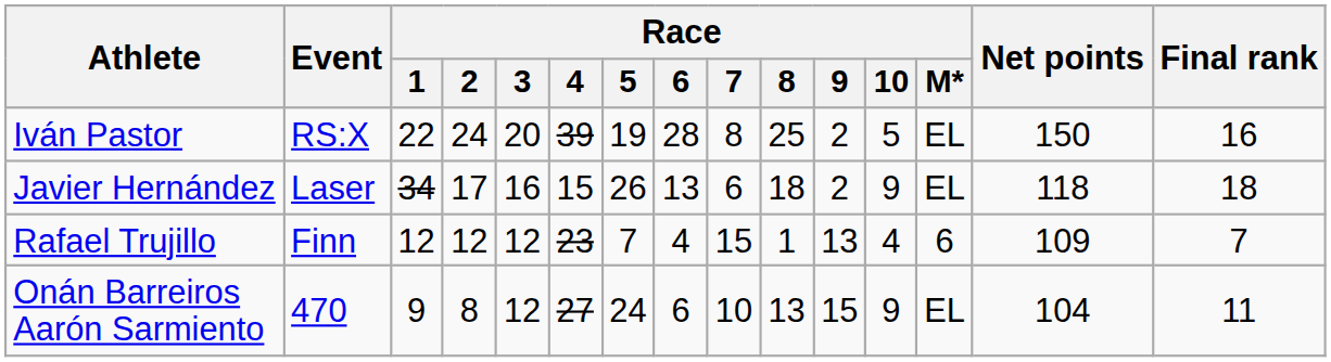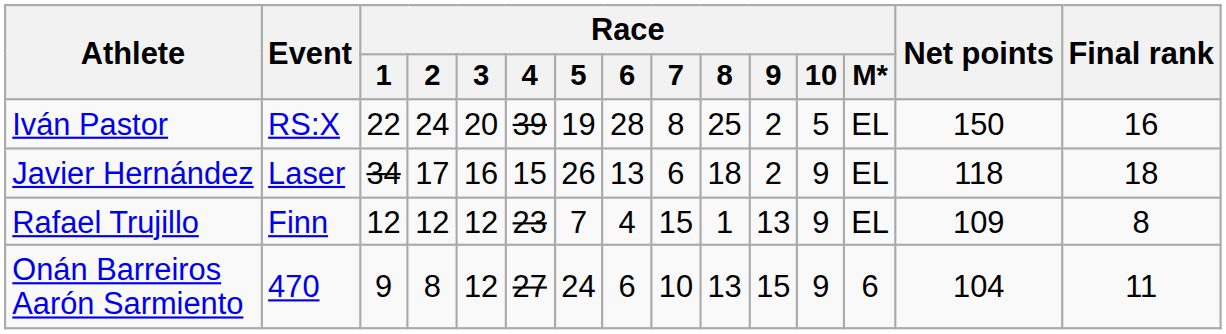 <table class="wikitable" style="font-size:90%">
 <tr>
 <th rowspan=2>Athlete</th>
 <th rowspan=2>Event</th>
 <th colspan=11>Race</th>
 <th rowspan=2>Net points</th>
 <th rowspan=2>Final rank</th>
 </tr>
 <tr style="font-size:95%">
 <th>1</th>
 <th>2</th>
 <th>3</th>
 <th>4</th>
 <th>5</th>
 <th>6</th>
 <th>7</th>
 <th>8</th>
 <th>9</th>
 <th>10</th>
 <th>M*</th>
 </tr>
 <tr align=center>
 <td align=left><a href='#'>Iván Pastor</a></td>
 <td align=left><a href='#'>RS:X</a></td>
 <td>22</td>
 <td>24</td>
 <td>20</td>
 <td><s>39</s></td>
 <td>19</td>
 <td>28</td>
 <td>8</td>
 <td>25</td>
 <td>2</td>
 <td>5</td>
 <td>EL</td>
 <td>150</td>
 <td>16</td>
 </tr>
 <tr align=center>
 <td align=left><a href='#'>Javier Hernández</a></td>
 <td align=left><a href='#'>Laser</a></td>
 <td><s>34</s></td>
 <td>17</td>
 <td>16</td>
 <td>15</td>
 <td>26</td>
 <td>13</td>
 <td>6</td>
 <td>18</td>
 <td>2</td>
 <td>9</td>
 <td>EL</td>
 <td>118</td>
 <td>18</td>
 </tr>
 <tr align=center>
 <td align=left><a href='#'>Rafael Trujillo</a></td>
 <td align=left><a href='#'>Finn</a></td>
 <td>12</td>
 <td>12</td>
 <td>12</td>
 <td><s>23</s></td>
 <td>7</td>
 <td>4</td>
 <td>15</td>
 <td>1</td>
 <td>13</td>
-<td>4</td>
-<td>6</td>
+<td>9</td>
+<td>EL</td>
 <td>109</td>
-<td>7</td>
+<td>8</td>
 </tr>
 <tr align=center>
 <td align=left><a href='#'>Onán Barreiros</a><br><a href='#'>Aarón Sarmiento</a></td>
 <td align=left><a href='#'>470</a></td>
 <td>9</td>
 <td>8</td>
 <td>12</td>
 <td><s>27</s></td>
 <td>24</td>
 <td>6</td>
 <td>10</td>
 <td>13</td>
 <td>15</td>
 <td>9</td>
-<td>EL</td>
+<td>6</td>
 <td>104</td>
 <td>11</td>
 </tr>
 </table>
